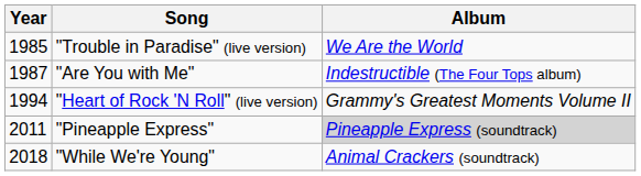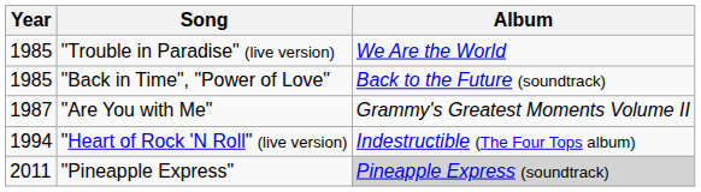 <table class="wikitable">
 <tr>
 <th>Year</th>
 <th>Song</th>
 <th>Album</th>
 </tr>
 <tr>
 <td>1985</td>
 <td>"Trouble in Paradise" <small>(live version)</small></td>
 <td><em><a href='#'>We Are the World</a></em></td>
 </tr>
 <tr>
+<td>1985</td>
+<td>"Back in Time", "Power of Love"</td>
+<td><em><a href='#'>Back to the Future</a></em> <small>(soundtrack)</small></td>
+</tr>
+<tr>
 <td>1987</td>
 <td>"Are You with Me"</td>
-<td><em><a href='#'>Indestructible</a></em> <small>(<a href='#'>The Four Tops</a> album)</small></td>
+<td><em>Grammy's Greatest Moments Volume II</em></td>
 </tr>
 <tr>
 <td>1994</td>
 <td>"<a href='#'>Heart of Rock 'N Roll</a>" <small>(live version)</small></td>
-<td><em>Grammy's Greatest Moments Volume II</em></td>
+<td><em><a href='#'>Indestructible</a></em> <small>(<a href='#'>The Four Tops</a> album)</small></td>
 </tr>
 <tr>
 <td>2011</td>
 <td>"Pineapple Express"</td>
 <td style="background: lightgrey;"><em><a href='#'>Pineapple Express</a></em> <small>(soundtrack)</small></td>
 </tr>
-<tr>
-<td>2018</td>
-<td>"While We're Young"</td>
-<td><em><a href='#'>Animal Crackers</a></em> <small>(soundtrack)</small></td>
-</tr>
 </table>
